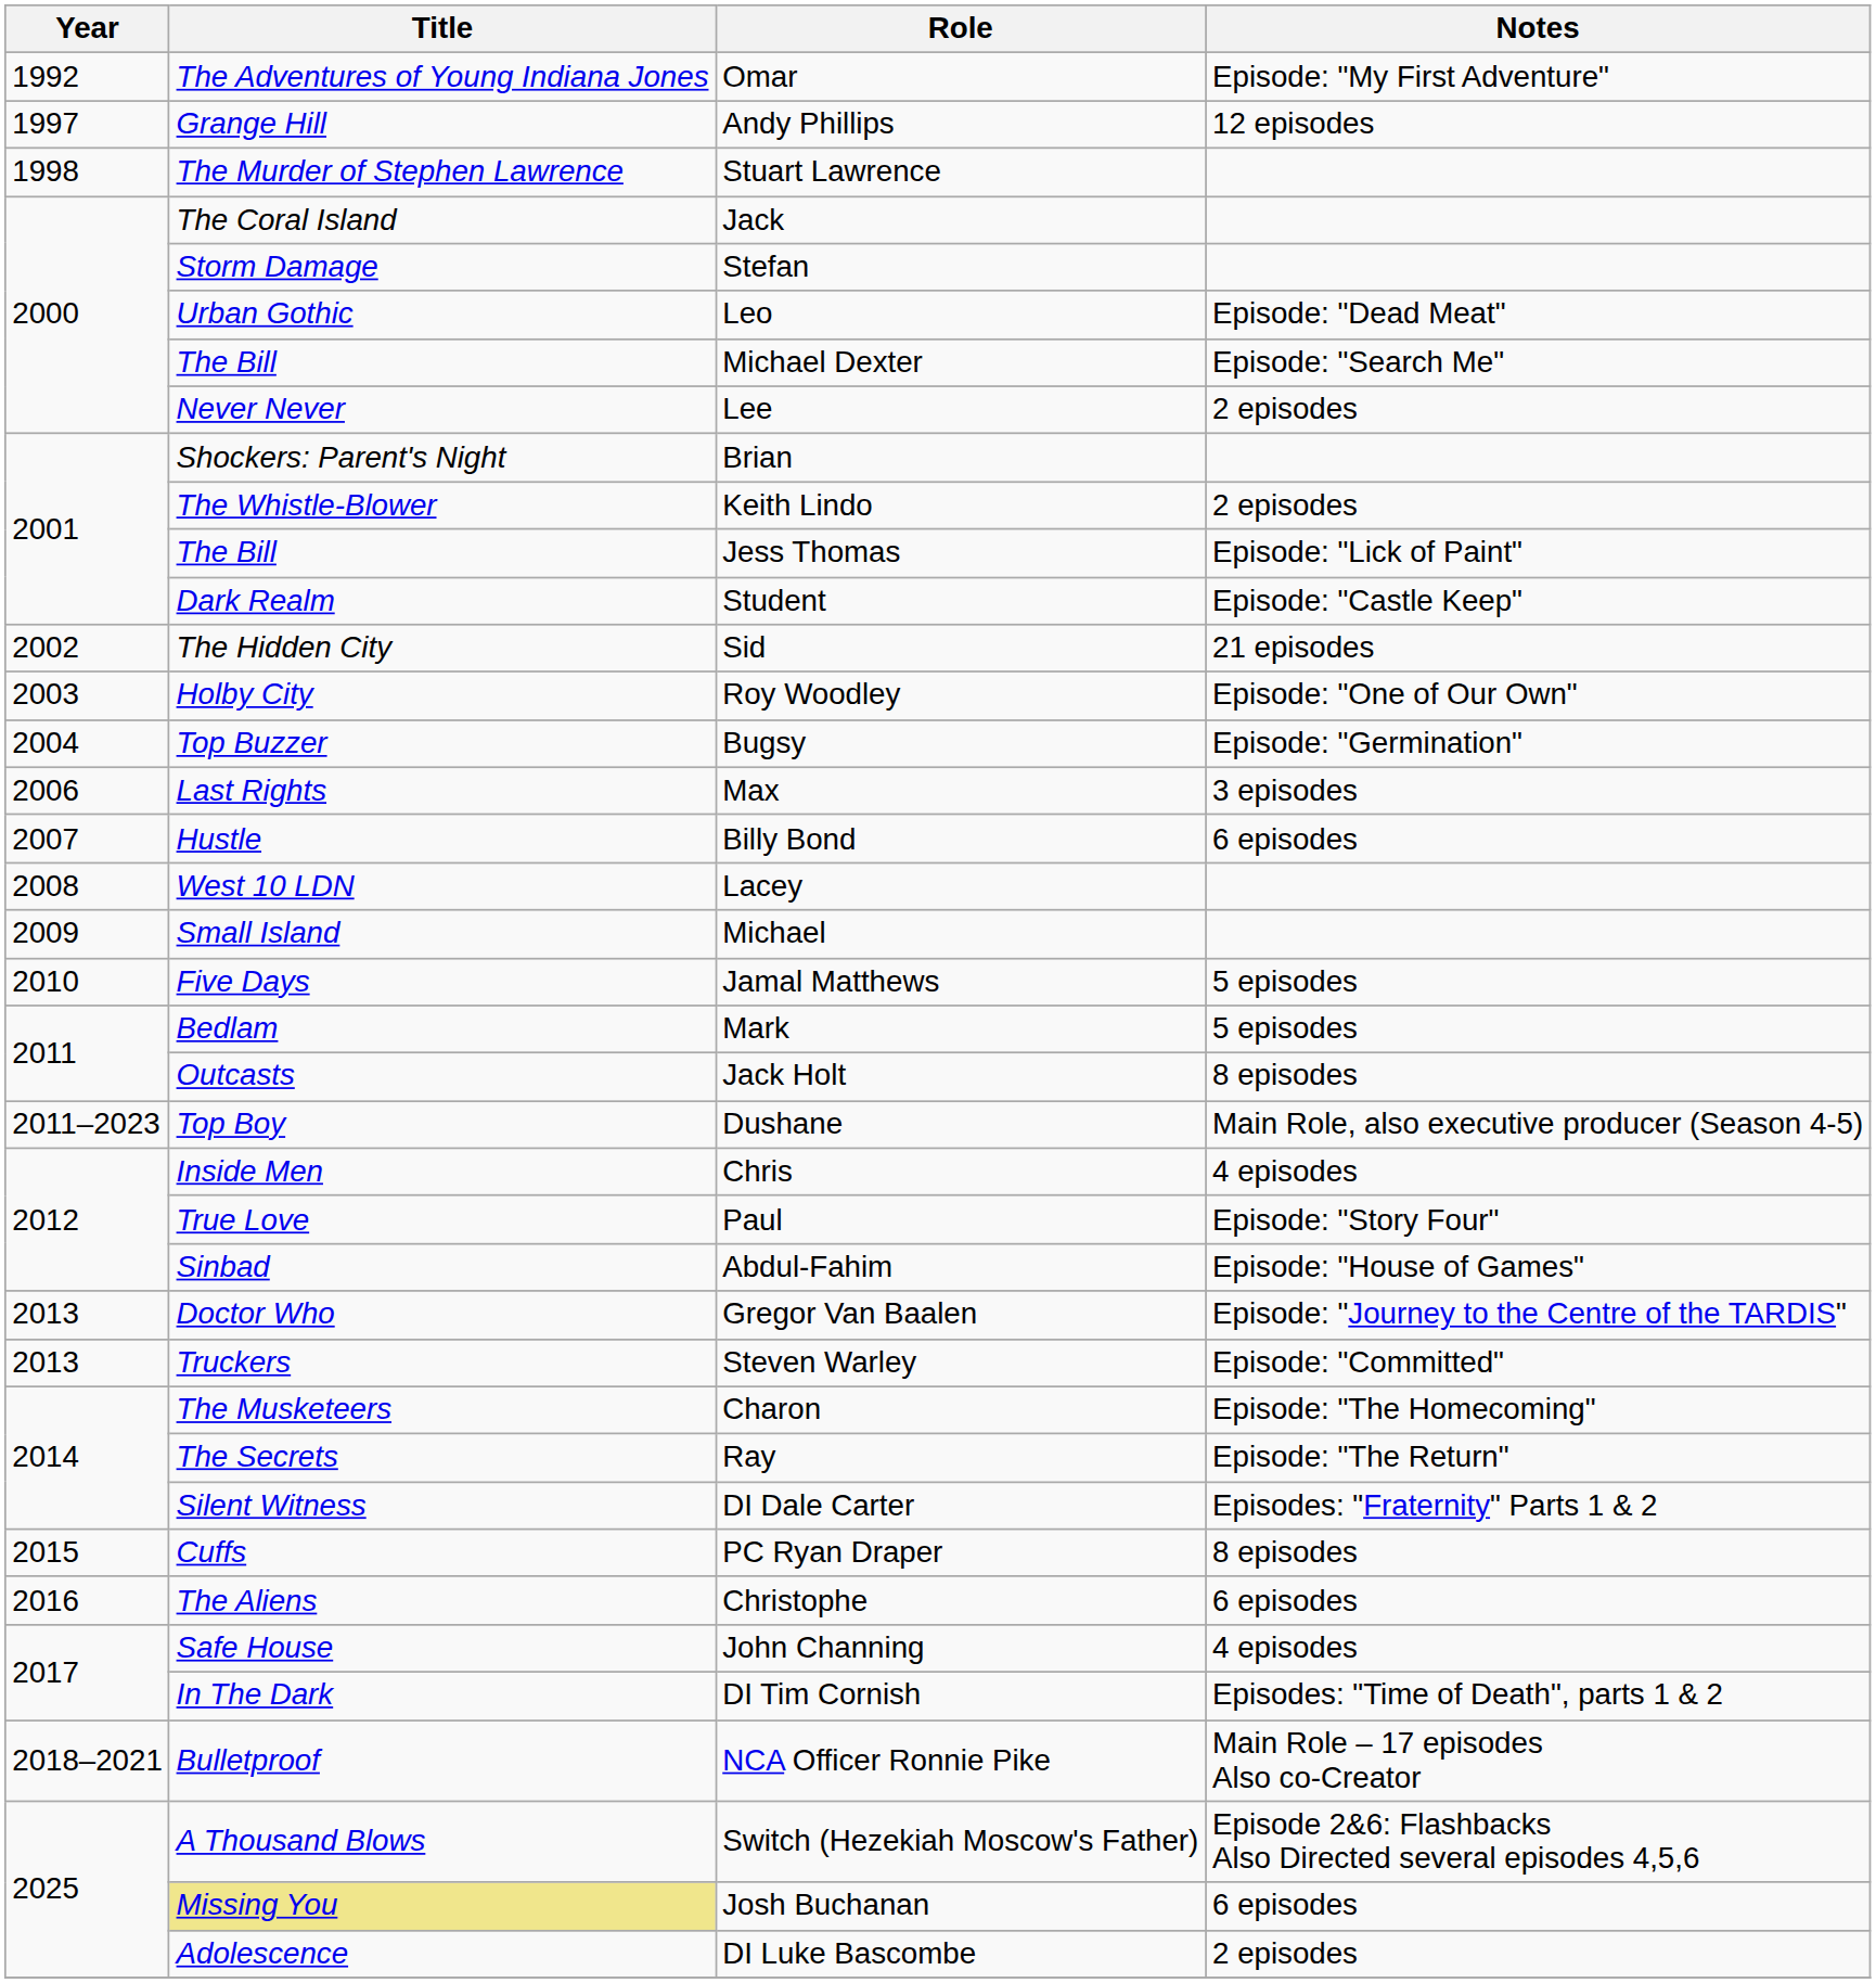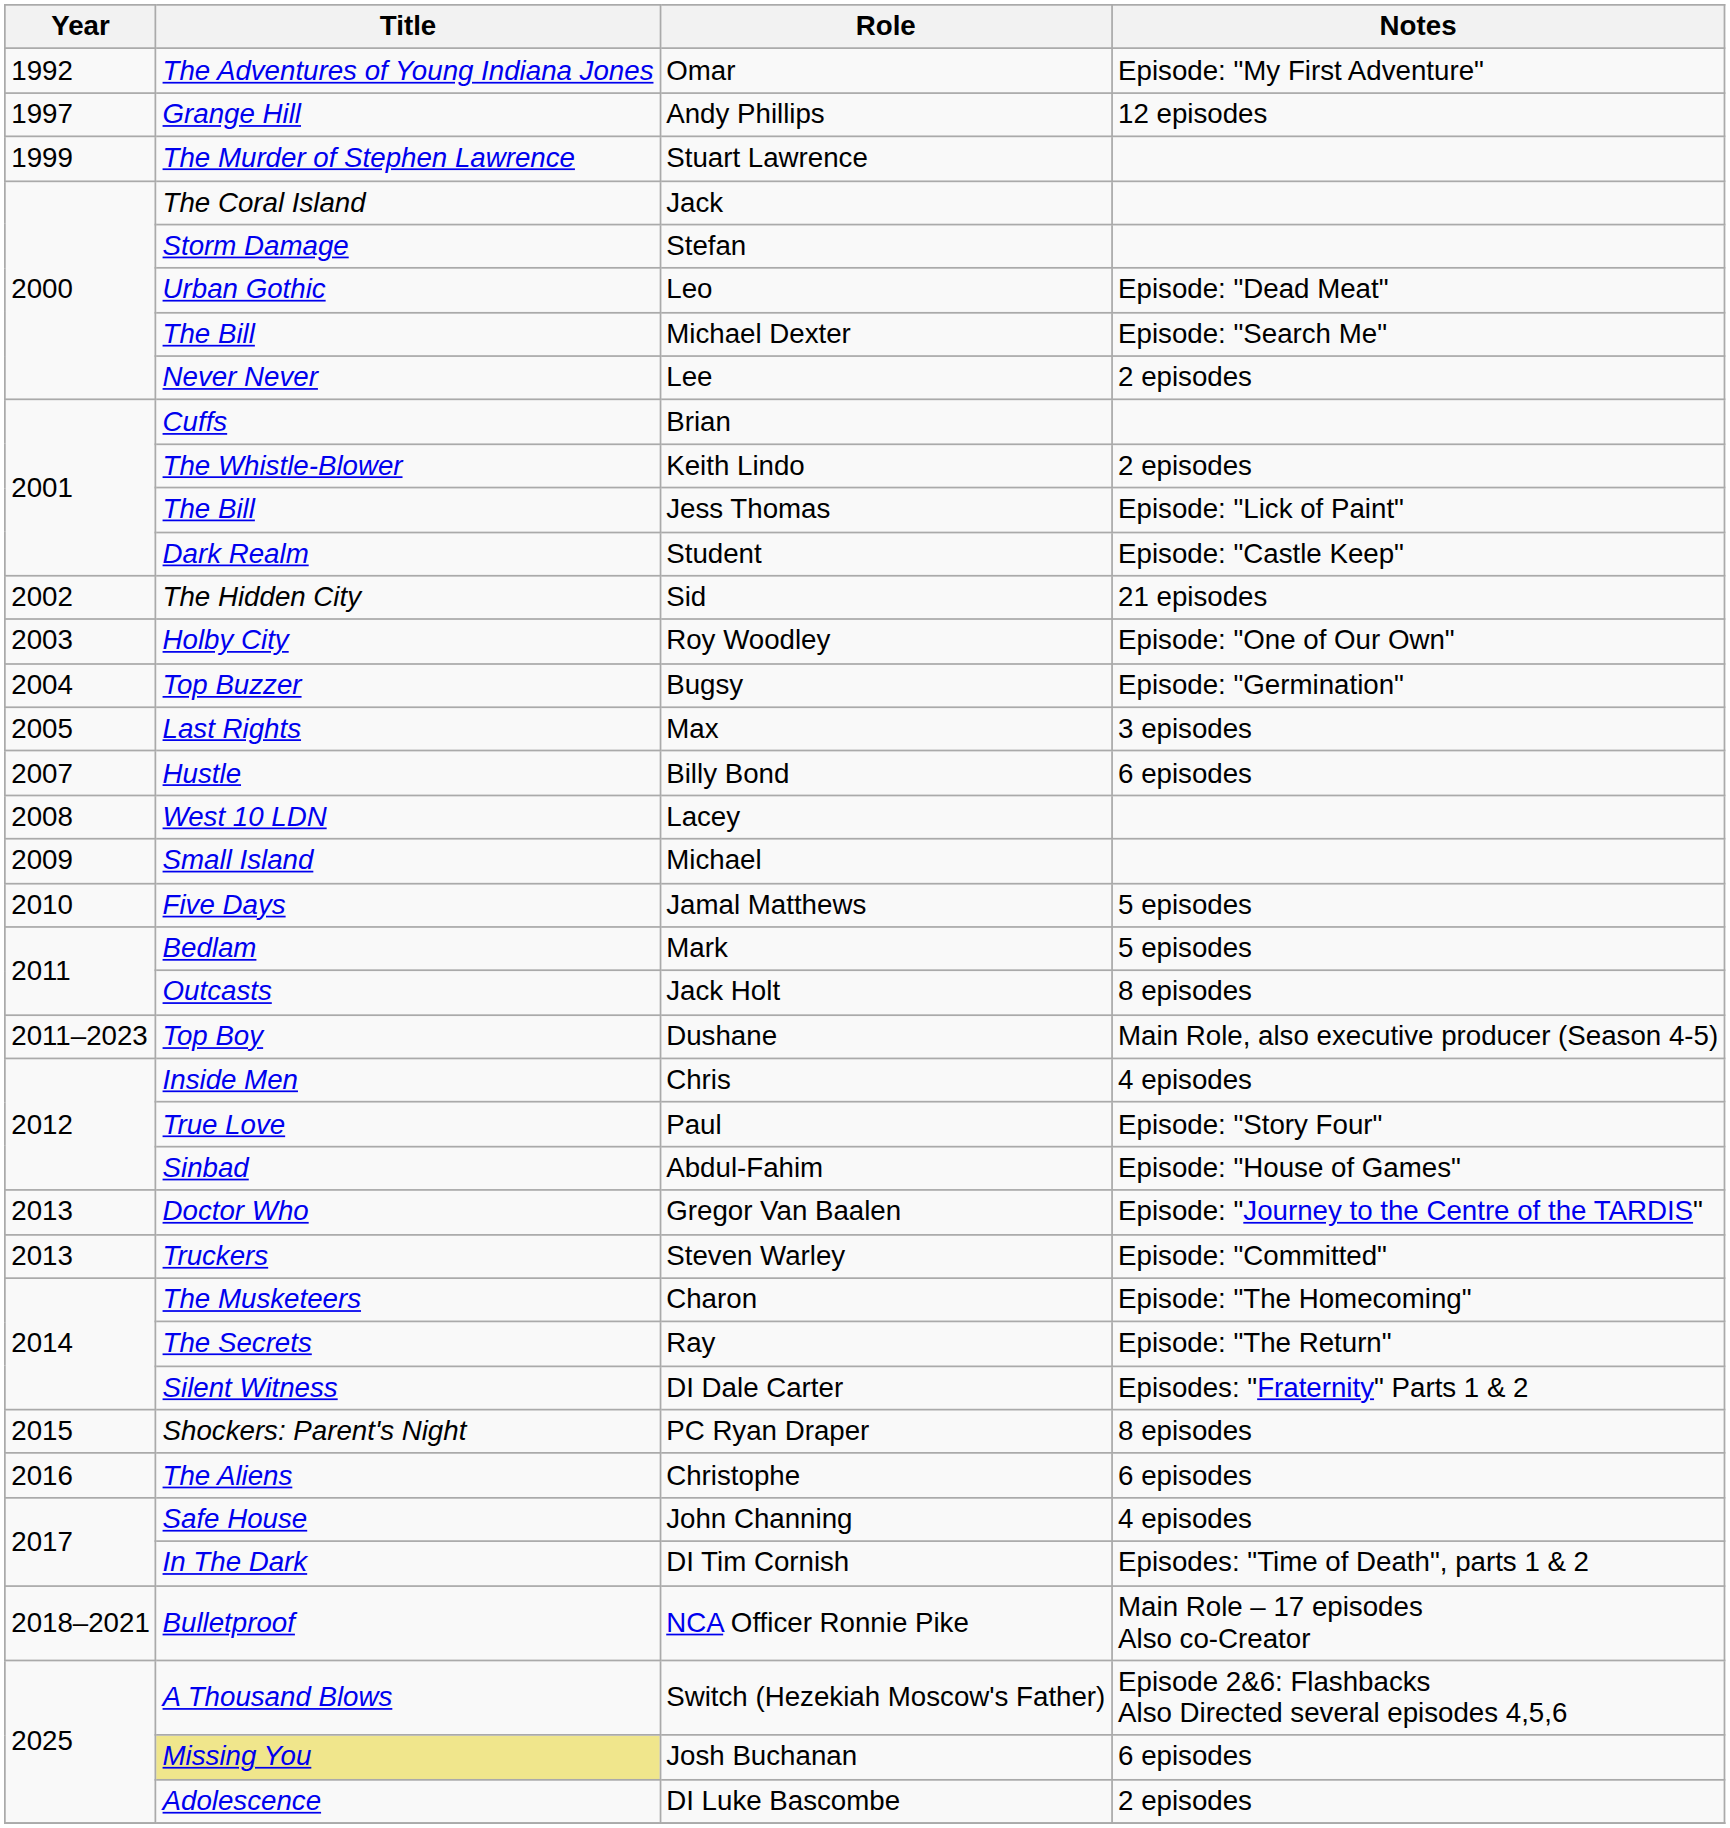 <table class="wikitable sortable">
 <tr>
 <th>Year</th>
 <th>Title</th>
 <th>Role</th>
 <th class="unsortable">Notes</th>
 </tr>
 <tr>
 <td>1992</td>
 <td><em><a href='#'>The Adventures of Young Indiana Jones</a></em></td>
 <td>Omar</td>
 <td>Episode: "My First Adventure"</td>
 </tr>
 <tr>
 <td>1997</td>
 <td><em><a href='#'>Grange Hill</a></em></td>
 <td>Andy Phillips</td>
 <td>12 episodes</td>
 </tr>
 <tr>
-<td>1998</td>
+<td>1999</td>
 <td><em><a href='#'>The Murder of Stephen Lawrence</a></em></td>
 <td>Stuart Lawrence</td>
 <td></td>
 </tr>
 <tr>
 <td rowspan="5">2000</td>
 <td><em>The Coral Island</em></td>
 <td>Jack</td>
 <td></td>
 </tr>
 <tr>
 <td><em><a href='#'>Storm Damage</a></em></td>
 <td>Stefan</td>
 <td></td>
 </tr>
 <tr>
 <td><em><a href='#'>Urban Gothic</a></em></td>
 <td>Leo</td>
 <td>Episode: "Dead Meat"</td>
 </tr>
 <tr>
 <td><em><a href='#'>The Bill</a></em></td>
 <td>Michael Dexter</td>
 <td>Episode: "Search Me"</td>
 </tr>
 <tr>
 <td><em><a href='#'>Never Never</a></em></td>
 <td>Lee</td>
 <td>2 episodes</td>
 </tr>
 <tr>
 <td rowspan="4">2001</td>
-<td><em>Shockers: Parent's Night</em></td>
+<td><em><a href='#'>Cuffs</a></em></td>
 <td>Brian</td>
 <td></td>
 </tr>
 <tr>
 <td><em><a href='#'>The Whistle-Blower</a></em></td>
 <td>Keith Lindo</td>
 <td>2 episodes</td>
 </tr>
 <tr>
 <td><em><a href='#'>The Bill</a></em></td>
 <td>Jess Thomas</td>
 <td>Episode: "Lick of Paint"</td>
 </tr>
 <tr>
 <td><em><a href='#'>Dark Realm</a></em></td>
 <td>Student</td>
 <td>Episode: "Castle Keep"</td>
 </tr>
 <tr>
 <td>2002</td>
 <td><em>The Hidden City</em></td>
 <td>Sid</td>
 <td>21 episodes</td>
 </tr>
 <tr>
 <td>2003</td>
 <td><em><a href='#'>Holby City</a></em></td>
 <td>Roy Woodley</td>
 <td>Episode: "One of Our Own"</td>
 </tr>
 <tr>
 <td>2004</td>
 <td><em><a href='#'>Top Buzzer</a></em></td>
 <td>Bugsy</td>
 <td>Episode: "Germination"</td>
 </tr>
 <tr>
-<td>2006</td>
+<td>2005</td>
 <td><em><a href='#'>Last Rights</a></em></td>
 <td>Max</td>
 <td>3 episodes</td>
 </tr>
 <tr>
 <td>2007</td>
 <td><em><a href='#'>Hustle</a></em></td>
 <td>Billy Bond</td>
 <td>6 episodes</td>
 </tr>
 <tr>
 <td>2008</td>
 <td><em><a href='#'>West 10 LDN</a></em></td>
 <td>Lacey</td>
 <td></td>
 </tr>
 <tr>
 <td>2009</td>
 <td><em><a href='#'>Small Island</a></em></td>
 <td>Michael</td>
 <td></td>
 </tr>
 <tr>
 <td>2010</td>
 <td><em><a href='#'>Five Days</a></em></td>
 <td>Jamal Matthews</td>
 <td>5 episodes</td>
 </tr>
 <tr>
 <td rowspan="2">2011</td>
 <td><em><a href='#'>Bedlam</a></em></td>
 <td>Mark</td>
 <td>5 episodes</td>
 </tr>
 <tr>
 <td><em><a href='#'>Outcasts</a></em></td>
 <td>Jack Holt</td>
 <td>8 episodes</td>
 </tr>
 <tr>
 <td>2011–2023</td>
 <td><em><a href='#'>Top Boy</a></em></td>
 <td>Dushane</td>
 <td>Main Role, also executive producer (Season 4-5)</td>
 </tr>
 <tr>
 <td rowspan="3">2012</td>
 <td><em><a href='#'>Inside Men</a></em></td>
 <td>Chris</td>
 <td>4 episodes</td>
 </tr>
 <tr>
 <td><em><a href='#'>True Love</a></em></td>
 <td>Paul</td>
 <td>Episode: "Story Four"</td>
 </tr>
 <tr>
 <td><em><a href='#'>Sinbad</a></em></td>
 <td>Abdul-Fahim</td>
 <td>Episode: "House of Games"</td>
 </tr>
 <tr>
 <td>2013</td>
 <td><em><a href='#'>Doctor Who</a></em></td>
 <td>Gregor Van Baalen</td>
 <td>Episode: "<a href='#'>Journey to the Centre of the TARDIS</a>"</td>
 </tr>
 <tr>
 <td>2013</td>
 <td><em><a href='#'>Truckers</a></em></td>
 <td>Steven Warley</td>
 <td>Episode: "Committed"</td>
 </tr>
 <tr>
 <td rowspan="3">2014</td>
 <td><em><a href='#'>The Musketeers</a></em></td>
 <td>Charon</td>
 <td>Episode: "The Homecoming"</td>
 </tr>
 <tr>
 <td><em><a href='#'>The Secrets</a></em></td>
 <td>Ray</td>
 <td>Episode: "The Return"</td>
 </tr>
 <tr>
 <td><em><a href='#'>Silent Witness</a></em></td>
 <td>DI Dale Carter</td>
 <td>Episodes: "<a href='#'>Fraternity</a>" Parts 1 & 2</td>
 </tr>
 <tr>
 <td>2015</td>
-<td><em><a href='#'>Cuffs</a></em></td>
+<td><em>Shockers: Parent's Night</em></td>
 <td>PC Ryan Draper</td>
 <td>8 episodes</td>
 </tr>
 <tr>
 <td>2016</td>
 <td><em><a href='#'>The Aliens</a></em></td>
 <td>Christophe</td>
 <td>6 episodes</td>
 </tr>
 <tr>
 <td rowspan="2">2017</td>
 <td><em><a href='#'>Safe House</a></em></td>
 <td>John Channing</td>
 <td>4 episodes</td>
 </tr>
 <tr>
 <td><em><a href='#'>In The Dark</a></em></td>
 <td>DI Tim Cornish</td>
 <td>Episodes: "Time of Death", parts 1 & 2</td>
 </tr>
 <tr>
 <td>2018–2021</td>
 <td><em><a href='#'>Bulletproof</a></em></td>
 <td><a href='#'>NCA</a> Officer Ronnie Pike</td>
 <td>Main Role – 17 episodes  <br> Also co-Creator</td>
 </tr>
 <tr>
 <td rowspan="3">2025</td>
 <td><em><a href='#'>A Thousand Blows</a></em></td>
 <td>Switch (Hezekiah Moscow's Father)</td>
 <td>Episode 2&6: Flashbacks<br>Also Directed several episodes 4,5,6</td>
 </tr>
 <tr>
 <td style="background: khaki;"><em><a href='#'>Missing You</a></em></td>
 <td>Josh Buchanan</td>
 <td>6 episodes</td>
 </tr>
 <tr>
 <td><em><a href='#'>Adolescence</a></em></td>
 <td>DI Luke Bascombe</td>
 <td>2 episodes</td>
 </tr>
 <tr>
 </tr>
 </table>
